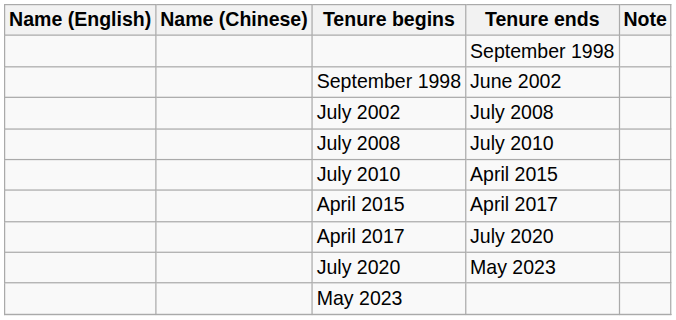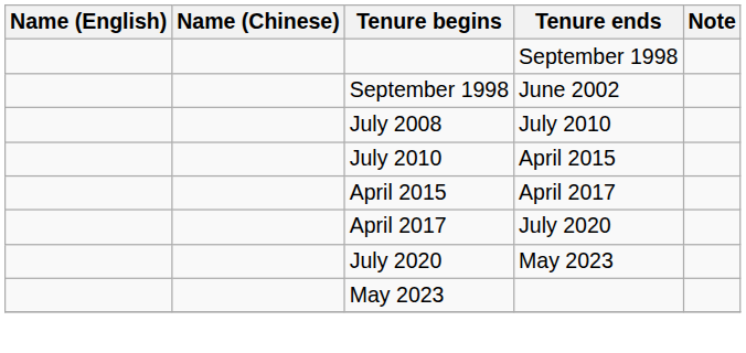 <table class="wikitable">
 <tr>
 <th>Name (English)</th>
 <th>Name (Chinese)</th>
 <th>Tenure begins</th>
 <th>Tenure ends</th>
 <th>Note</th>
 </tr>
 <tr>
 <td></td>
 <td></td>
 <td></td>
 <td>September 1998</td>
 <td></td>
 </tr>
 <tr>
 <td></td>
 <td></td>
 <td>September 1998</td>
 <td>June 2002</td>
-<td></td>
-</tr>
-<tr>
-<td></td>
-<td></td>
-<td>July 2002</td>
-<td>July 2008</td>
 <td></td>
 </tr>
 <tr>
 <td></td>
 <td></td>
 <td>July 2008</td>
 <td>July 2010</td>
 <td></td>
 </tr>
 <tr>
 <td></td>
 <td></td>
 <td>July 2010</td>
 <td>April 2015</td>
 <td></td>
 </tr>
 <tr>
 <td></td>
 <td></td>
 <td>April 2015</td>
 <td>April 2017</td>
 <td></td>
 </tr>
 <tr>
 <td></td>
 <td></td>
 <td>April 2017</td>
 <td>July 2020</td>
 <td></td>
 </tr>
 <tr>
 <td></td>
 <td></td>
 <td>July 2020</td>
 <td>May 2023</td>
 <td></td>
 </tr>
 <tr>
 <td></td>
 <td></td>
 <td>May 2023</td>
 <td></td>
 <td></td>
 </tr>
 <tr>
 </tr>
 </table>
